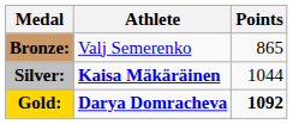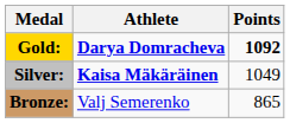 <table class="wikitable">
 <tr>
 <th>Medal</th>
 <th>Athlete</th>
 <th>Points</th>
 </tr>
 <tr>
+<td style="text-align:center;background-color:gold;"><strong>Gold:</strong></td>
+<td> <strong><a href='#'>Darya Domracheva</a></strong></td>
+<td align="right"><strong>1092</strong></td>
+</tr>
+<tr>
+<td style="text-align:center;background-color:silver;"><strong>Silver:</strong></td>
+<td><strong> <a href='#'>Kaisa Mäkäräinen</a></strong></td>
+<td align="right">1049</td>
+</tr>
+<tr>
 <td style="text-align:center;background-color:#CC9966;"><strong>Bronze:</strong></td>
 <td> <a href='#'>Valj Semerenko</a></td>
 <td align="right">865</td>
 </tr>
-<tr>
-<td style="text-align:center;background-color:silver;"><strong>Silver:</strong></td>
-<td><strong> <a href='#'>Kaisa Mäkäräinen</a></strong></td>
-<td align="right">1044</td>
-</tr>
-<tr>
-<td style="text-align:center;background-color:gold;"><strong>Gold:</strong></td>
-<td> <strong><a href='#'>Darya Domracheva</a></strong></td>
-<td align="right"><strong>1092</strong></td>
-</tr>
 </table>
